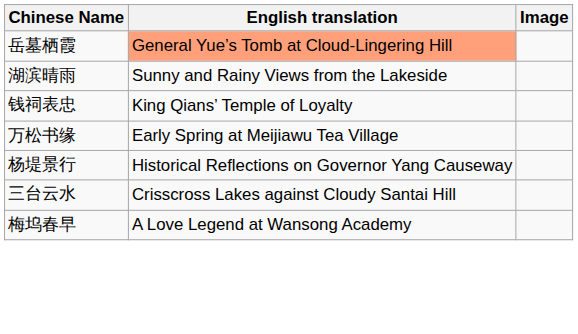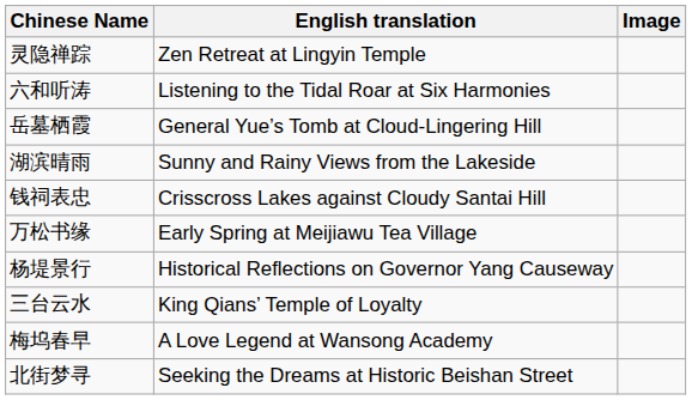 <table class="wikitable">
 <tr>
 <th>Chinese Name</th>
 <th>English translation</th>
 <th>Image</th>
 </tr>
 <tr>
+<td>灵隐禅踪</td>
+<td>Zen Retreat at Lingyin Temple</td>
+<td></td>
+</tr>
+<tr>
+<td>六和听涛</td>
+<td>Listening to the Tidal Roar at Six Harmonies</td>
+<td></td>
+</tr>
+<tr>
 <td>岳墓栖霞</td>
-<td style="background: lightsalmon;">General Yue’s Tomb at Cloud-Lingering Hill</td>
+<td>General Yue’s Tomb at Cloud-Lingering Hill</td>
 <td></td>
 </tr>
 <tr>
 <td>湖滨晴雨</td>
 <td>Sunny and Rainy Views from the Lakeside</td>
 <td></td>
 </tr>
 <tr>
 <td>钱祠表忠</td>
-<td>King Qians’ Temple of Loyalty</td>
+<td>Crisscross Lakes against Cloudy Santai Hill</td>
 <td></td>
 </tr>
 <tr>
 <td>万松书缘</td>
 <td>Early Spring at Meijiawu Tea Village</td>
 <td></td>
 </tr>
 <tr>
 <td>杨堤景行</td>
 <td>Historical Reflections on Governor Yang Causeway</td>
 <td></td>
 </tr>
 <tr>
 <td>三台云水</td>
-<td>Crisscross Lakes against Cloudy Santai Hill</td>
+<td>King Qians’ Temple of Loyalty</td>
 <td></td>
 </tr>
 <tr>
 <td>梅坞春早</td>
 <td>A Love Legend at Wansong Academy</td>
 <td></td>
 </tr>
+<tr>
+<td>北街梦寻</td>
+<td>Seeking the Dreams at Historic Beishan Street</td>
+<td></td>
+</tr>
 </table>
